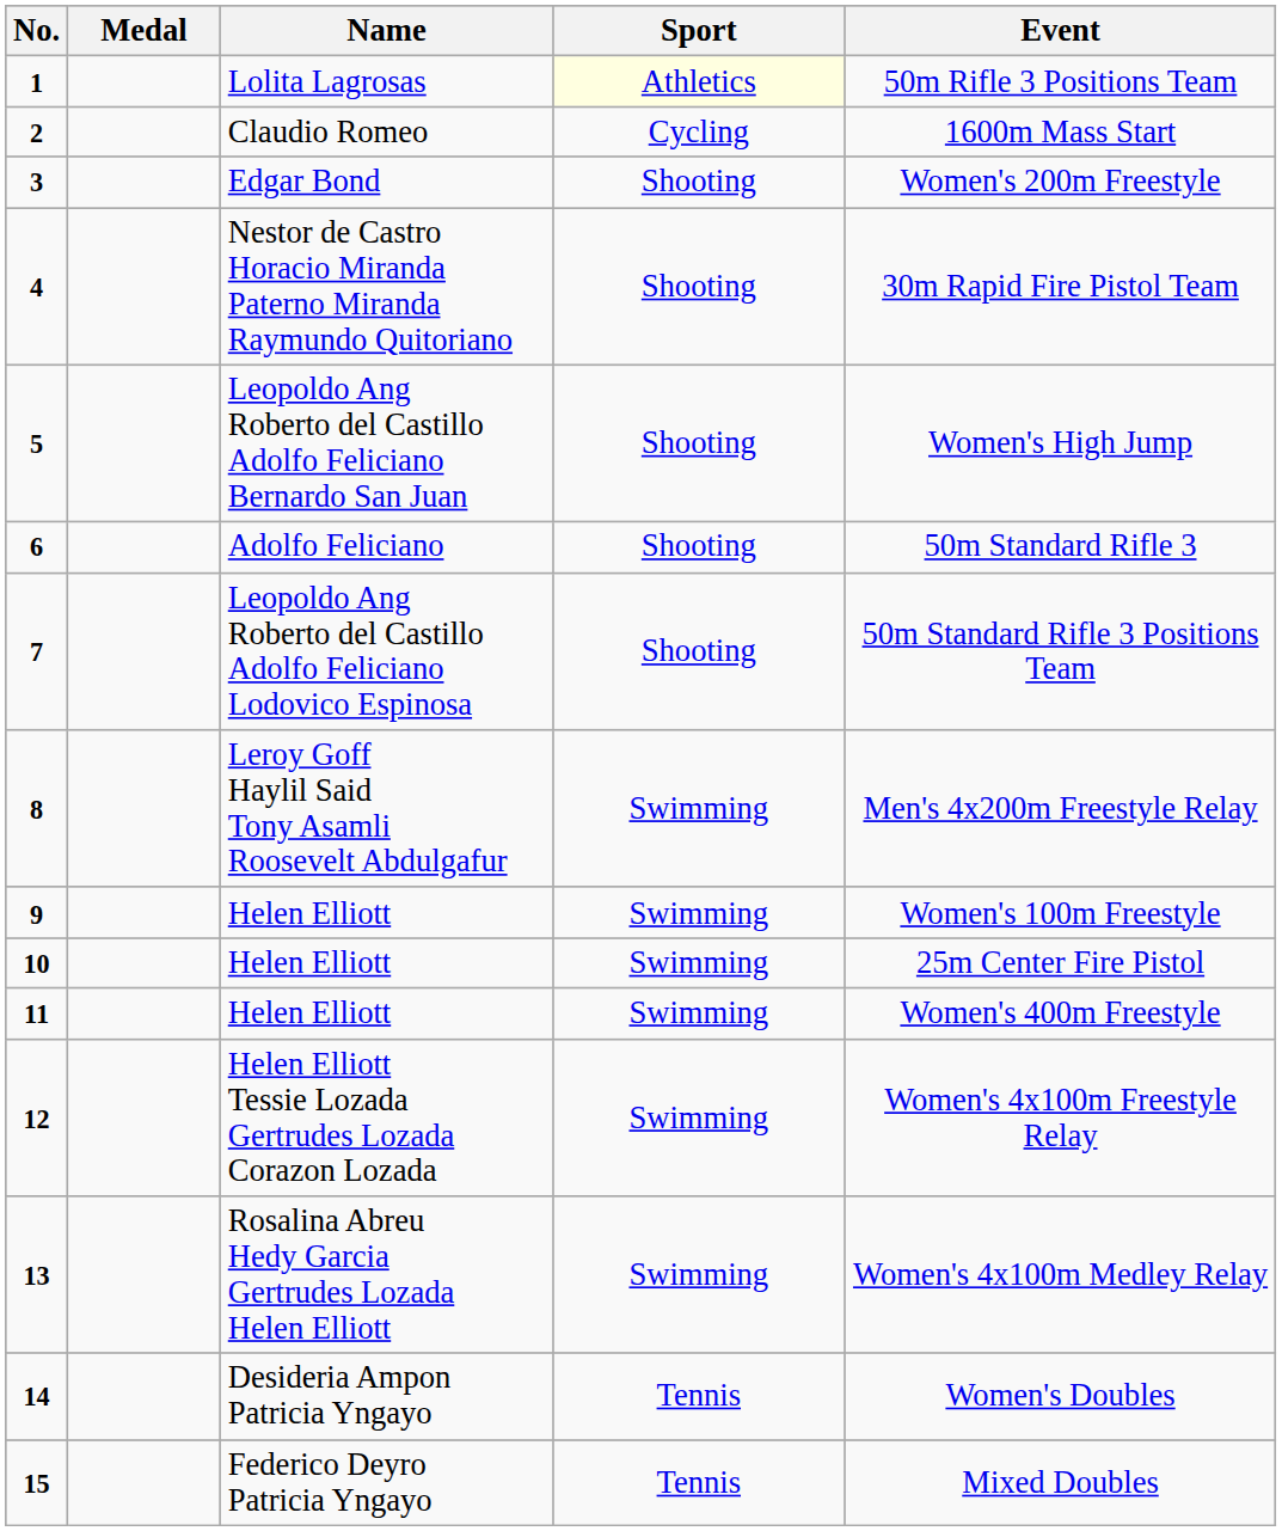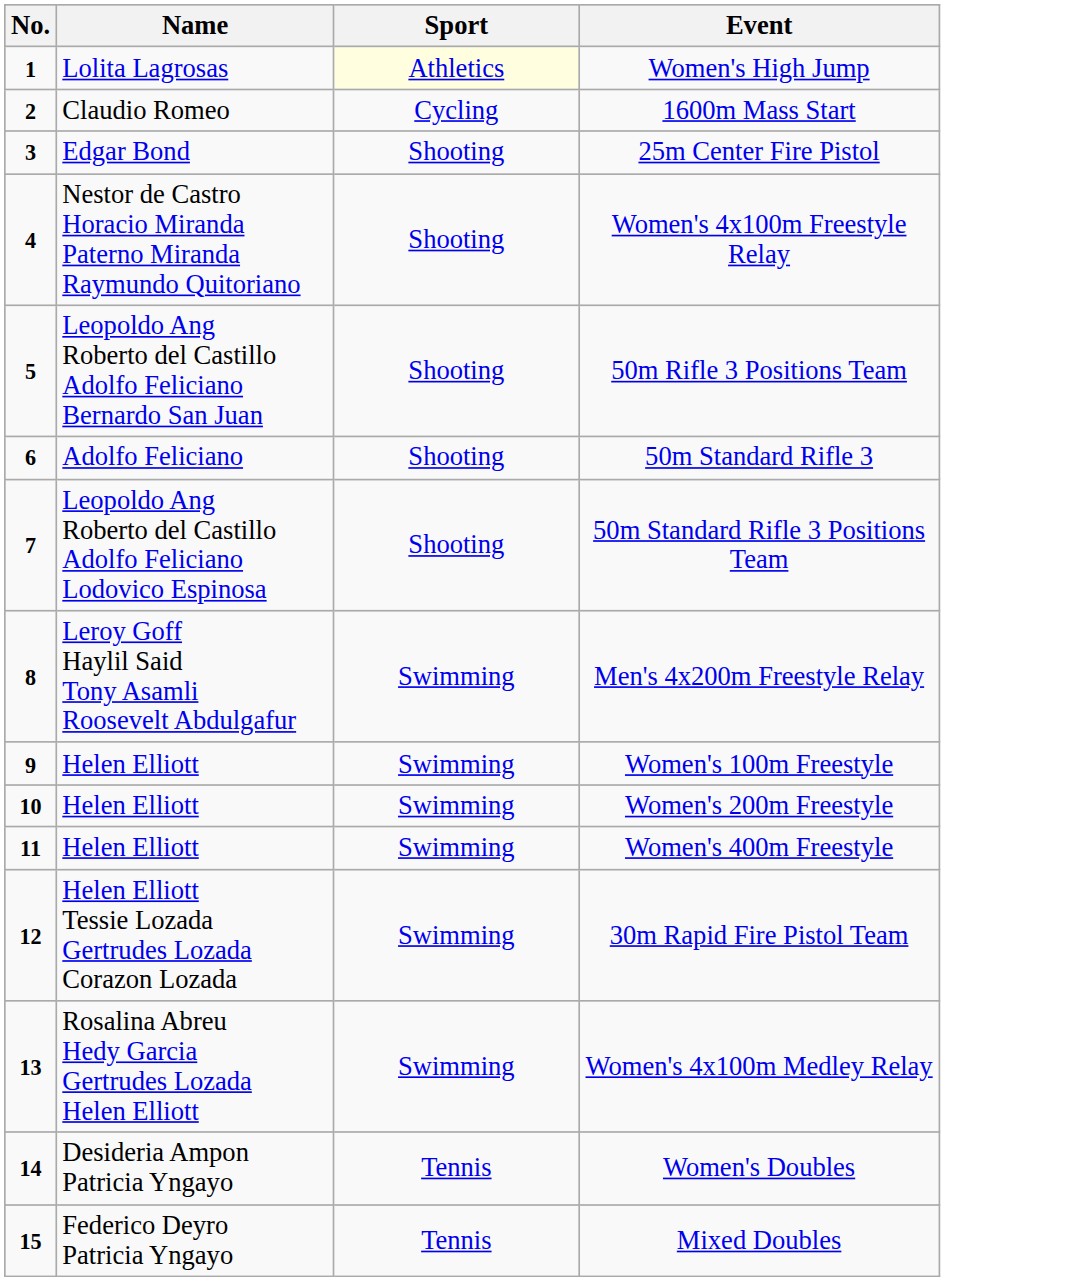 <table class="wikitable" style="font-size:100%; text-align:center;">
 <tr>
 <th width="10">No.</th>
-<th width="70">Medal</th>
 <th width="160">Name</th>
 <th width="140">Sport</th>
 <th width="210">Event</th>
 </tr>
 <tr>
 <td><small><strong>1</strong></small></td>
-<td></td>
 <td align=left><a href='#'>Lolita Lagrosas</a></td>
 <td style="background: lightyellow;"> <a href='#'>Athletics</a></td>
-<td><a href='#'>50m Rifle 3 Positions Team</a></td>
+<td><a href='#'>Women's High Jump</a></td>
 </tr>
 <tr>
 <td><small><strong>2</strong></small></td>
-<td></td>
 <td align=left>Claudio Romeo</td>
 <td> <a href='#'>Cycling</a></td>
 <td><a href='#'>1600m Mass Start</a></td>
 </tr>
 <tr>
 <td><small><strong>3</strong></small></td>
-<td></td>
 <td align=left><a href='#'>Edgar Bond</a></td>
 <td> <a href='#'>Shooting</a></td>
-<td><a href='#'>Women's 200m Freestyle</a></td>
+<td><a href='#'>25m Center Fire Pistol</a></td>
 </tr>
 <tr>
 <td><small><strong>4</strong></small></td>
-<td></td>
 <td align=left>Nestor de Castro<br><a href='#'>Horacio Miranda</a><br><a href='#'>Paterno Miranda</a><br><a href='#'>Raymundo Quitoriano</a></td>
 <td> <a href='#'>Shooting</a></td>
-<td><a href='#'>30m Rapid Fire Pistol Team</a></td>
+<td><a href='#'>Women's 4x100m Freestyle Relay</a></td>
 </tr>
 <tr>
 <td><small><strong>5</strong></small></td>
-<td></td>
 <td align=left><a href='#'>Leopoldo Ang</a><br>Roberto del Castillo<br><a href='#'>Adolfo Feliciano</a><br><a href='#'>Bernardo San Juan</a></td>
 <td> <a href='#'>Shooting</a></td>
-<td><a href='#'>Women's High Jump</a></td>
+<td><a href='#'>50m Rifle 3 Positions Team</a></td>
 </tr>
 <tr>
 <td><small><strong>6</strong></small></td>
-<td></td>
 <td align=left><a href='#'>Adolfo Feliciano</a></td>
 <td> <a href='#'>Shooting</a></td>
 <td><a href='#'>50m Standard Rifle 3</a></td>
 </tr>
 <tr>
 <td><small><strong>7</strong></small></td>
-<td></td>
 <td align=left><a href='#'>Leopoldo Ang</a><br>Roberto del Castillo<br><a href='#'>Adolfo Feliciano</a><br><a href='#'>Lodovico Espinosa</a></td>
 <td> <a href='#'>Shooting</a></td>
 <td><a href='#'>50m Standard Rifle 3 Positions Team</a></td>
 </tr>
 <tr>
 <td><small><strong>8</strong></small></td>
-<td></td>
 <td align=left><a href='#'>Leroy Goff</a><br>Haylil Said<br><a href='#'>Tony Asamli</a><br><a href='#'>Roosevelt Abdulgafur</a></td>
 <td> <a href='#'>Swimming</a></td>
 <td><a href='#'>Men's 4x200m Freestyle Relay</a></td>
 </tr>
 <tr>
 <td><small><strong>9</strong></small></td>
-<td></td>
 <td align=left><a href='#'>Helen Elliott</a></td>
 <td> <a href='#'>Swimming</a></td>
 <td><a href='#'>Women's 100m Freestyle</a></td>
 </tr>
 <tr>
 <td><small><strong>10</strong></small></td>
-<td></td>
 <td align=left><a href='#'>Helen Elliott</a></td>
 <td> <a href='#'>Swimming</a></td>
-<td><a href='#'>25m Center Fire Pistol</a></td>
+<td><a href='#'>Women's 200m Freestyle</a></td>
 </tr>
 <tr>
 <td><small><strong>11</strong></small></td>
-<td></td>
 <td align=left><a href='#'>Helen Elliott</a></td>
 <td> <a href='#'>Swimming</a></td>
 <td><a href='#'>Women's 400m Freestyle</a></td>
 </tr>
 <tr>
 <td><small><strong>12</strong></small></td>
-<td></td>
 <td align=left><a href='#'>Helen Elliott</a><br>Tessie Lozada<br><a href='#'>Gertrudes Lozada</a><br>Corazon Lozada</td>
 <td> <a href='#'>Swimming</a></td>
-<td><a href='#'>Women's 4x100m Freestyle Relay</a></td>
+<td><a href='#'>30m Rapid Fire Pistol Team</a></td>
 </tr>
 <tr>
 <td><small><strong>13</strong></small></td>
-<td></td>
 <td align=left>Rosalina Abreu<br><a href='#'>Hedy Garcia</a><br><a href='#'>Gertrudes Lozada</a><br><a href='#'>Helen Elliott</a></td>
 <td> <a href='#'>Swimming</a></td>
 <td><a href='#'>Women's 4x100m Medley Relay</a></td>
 </tr>
 <tr>
 <td><small><strong>14</strong></small></td>
-<td></td>
 <td align=left>Desideria Ampon<br>Patricia Yngayo</td>
 <td> <a href='#'>Tennis</a></td>
 <td><a href='#'>Women's Doubles</a></td>
 </tr>
 <tr>
 <td><small><strong>15</strong></small></td>
-<td></td>
 <td align=left>Federico Deyro<br>Patricia Yngayo</td>
 <td> <a href='#'>Tennis</a></td>
 <td><a href='#'>Mixed Doubles</a></td>
 </tr>
 </table>
